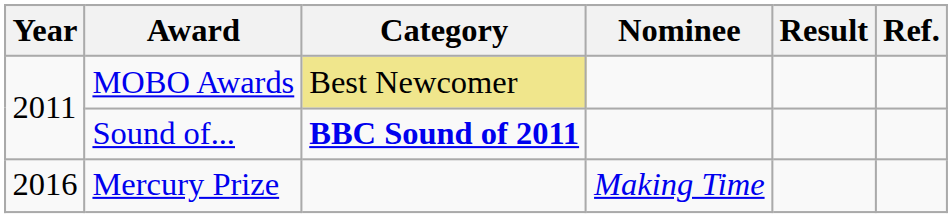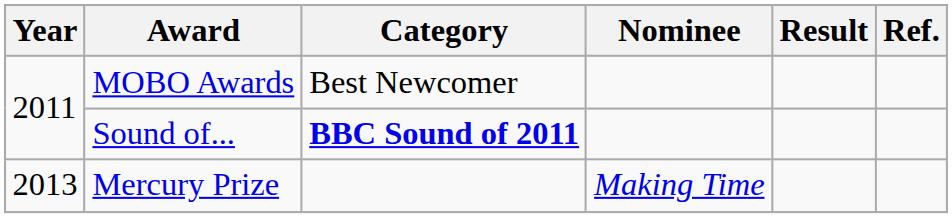 <table class="wikitable sortable">
 <tr>
 <th>Year</th>
 <th>Award</th>
 <th>Category</th>
 <th>Nominee</th>
 <th>Result</th>
 <th>Ref.</th>
 </tr>
 <tr>
 <td rowspan="2">2011</td>
 <td><a href='#'>MOBO Awards</a></td>
-<td style="background: khaki;">Best Newcomer</td>
+<td>Best Newcomer</td>
 <td></td>
 <td></td>
 <td></td>
 </tr>
 <tr>
 <td><a href='#'>Sound of...</a></td>
 <td><strong><a href='#'>BBC Sound of 2011</a></strong></td>
 <td></td>
 <td></td>
 <td></td>
 </tr>
 <tr>
-<td>2016</td>
+<td>2013</td>
 <td><a href='#'>Mercury Prize</a></td>
 <td></td>
 <td><em><a href='#'>Making Time</a></em></td>
 <td></td>
 <td></td>
 </tr>
 </table>
